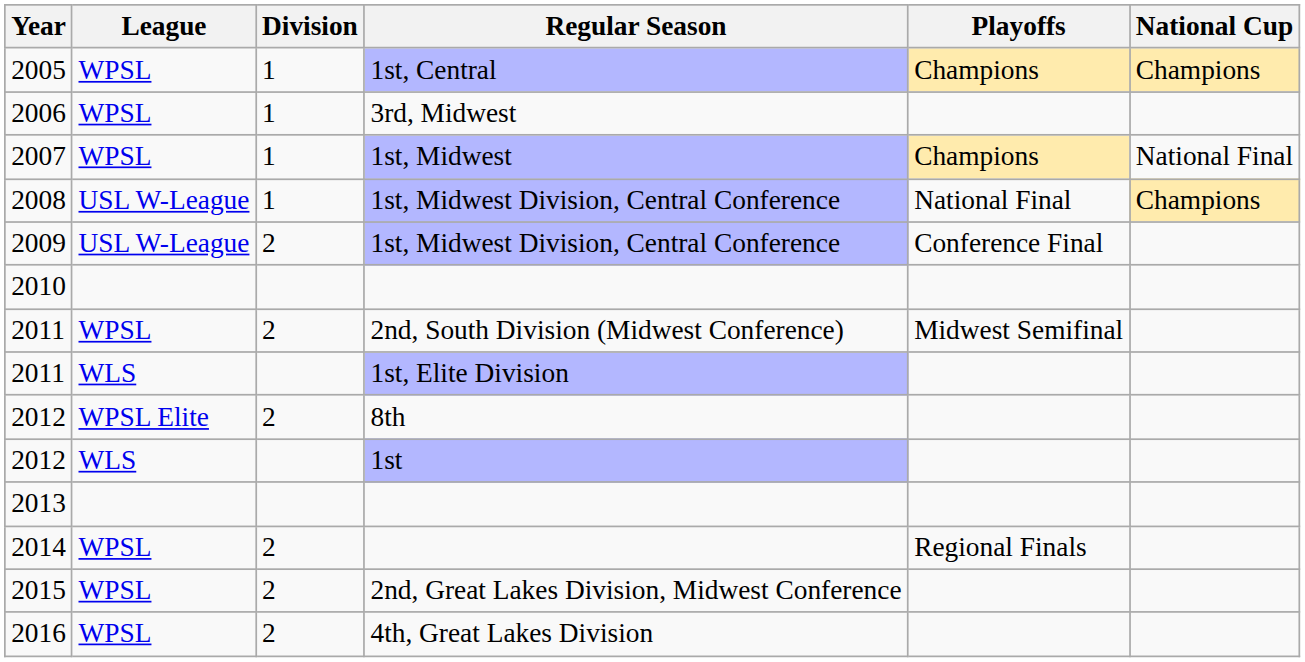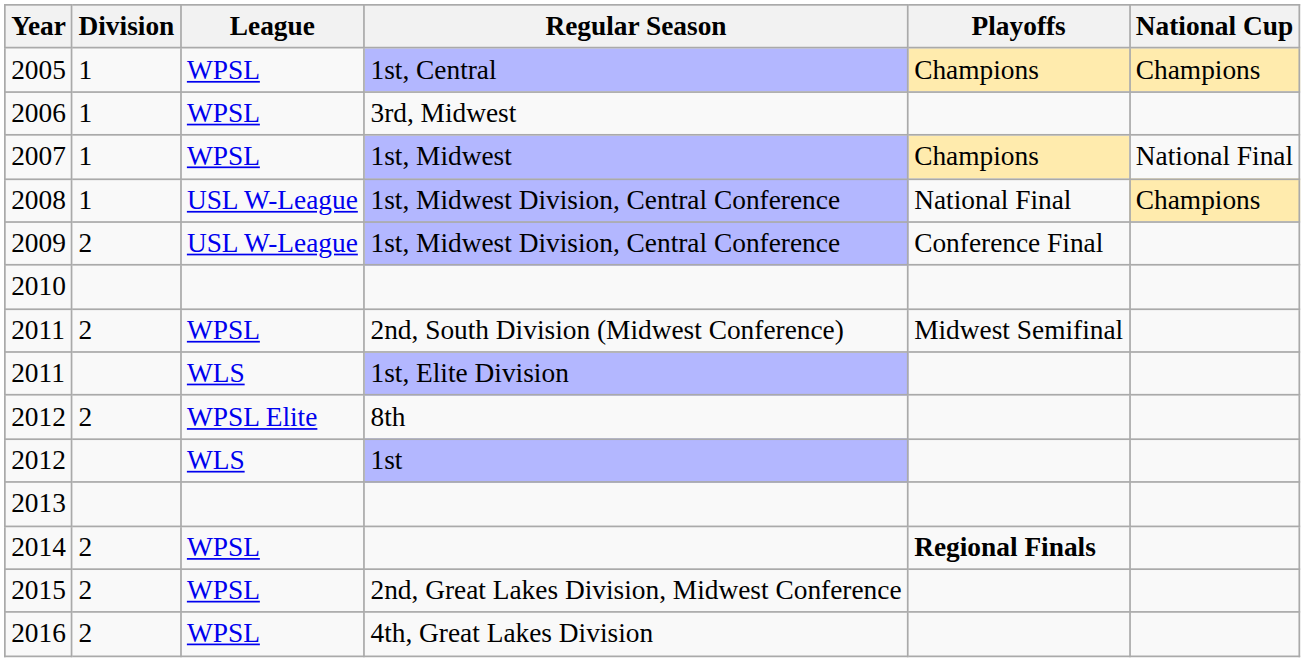 <table class="wikitable">
 <tr>
 <th>Year</th>
+<th>Division</th>
 <th>League</th>
-<th>Division</th>
 <th>Regular Season</th>
 <th>Playoffs</th>
 <th>National Cup</th>
 </tr>
 <tr>
 <td>2005</td>
+<td>1</td>
 <td><a href='#'>WPSL</a></td>
-<td>1</td>
 <td bgcolor="B3B7FF">1st, Central</td>
 <td bgcolor="FFEBAD">Champions</td>
 <td bgcolor="FFEBAD">Champions</td>
 </tr>
 <tr>
 <td>2006</td>
+<td>1</td>
 <td><a href='#'>WPSL</a></td>
-<td>1</td>
 <td>3rd, Midwest</td>
 <td></td>
 <td></td>
 </tr>
 <tr>
 <td>2007</td>
+<td>1</td>
 <td><a href='#'>WPSL</a></td>
-<td>1</td>
 <td bgcolor="B3B7FF">1st, Midwest</td>
 <td bgcolor="FFEBAD">Champions</td>
 <td>National Final</td>
 </tr>
 <tr>
 <td>2008</td>
+<td>1</td>
 <td><a href='#'>USL W-League</a></td>
-<td>1</td>
 <td bgcolor="B3B7FF">1st, Midwest Division, Central Conference</td>
 <td>National Final</td>
 <td bgcolor="FFEBAD">Champions</td>
 </tr>
 <tr>
 <td>2009</td>
+<td>2</td>
 <td><a href='#'>USL W-League</a></td>
-<td>2</td>
 <td bgcolor="B3B7FF">1st, Midwest Division, Central Conference</td>
 <td>Conference Final</td>
 <td></td>
 </tr>
 <tr>
 <td>2010</td>
 <td></td>
 <td></td>
 <td></td>
 <td></td>
 <td></td>
 </tr>
 <tr>
 <td>2011</td>
+<td>2</td>
 <td><a href='#'>WPSL</a></td>
-<td>2</td>
 <td>2nd, South Division (Midwest Conference)</td>
 <td>Midwest Semifinal</td>
 <td></td>
 </tr>
 <tr>
 <td>2011</td>
+<td></td>
 <td><a href='#'>WLS</a></td>
-<td></td>
 <td bgcolor="B3B7FF">1st, Elite Division</td>
 <td></td>
 <td></td>
 </tr>
 <tr>
 <td>2012</td>
+<td>2</td>
 <td><a href='#'>WPSL Elite</a></td>
-<td>2</td>
 <td>8th</td>
 <td></td>
 <td></td>
 </tr>
 <tr>
 <td>2012</td>
+<td></td>
 <td><a href='#'>WLS</a></td>
-<td></td>
 <td bgcolor="B3B7FF">1st</td>
 <td></td>
 <td></td>
 </tr>
 <tr>
 <td>2013</td>
 <td></td>
 <td></td>
 <td></td>
 <td></td>
 <td></td>
 </tr>
 <tr>
 <td>2014</td>
+<td>2</td>
 <td><a href='#'>WPSL</a></td>
-<td>2</td>
 <td></td>
-<td>Regional Finals</td>
+<td><strong>Regional Finals</strong></td>
 <td></td>
 </tr>
 <tr>
 <td>2015</td>
+<td>2</td>
 <td><a href='#'>WPSL</a></td>
-<td>2</td>
 <td>2nd, Great Lakes Division, Midwest Conference</td>
 <td></td>
 <td></td>
 </tr>
 <tr>
 <td>2016</td>
+<td>2</td>
 <td><a href='#'>WPSL</a></td>
-<td>2</td>
 <td>4th, Great Lakes Division</td>
 <td></td>
 <td></td>
 </tr>
 </table>
